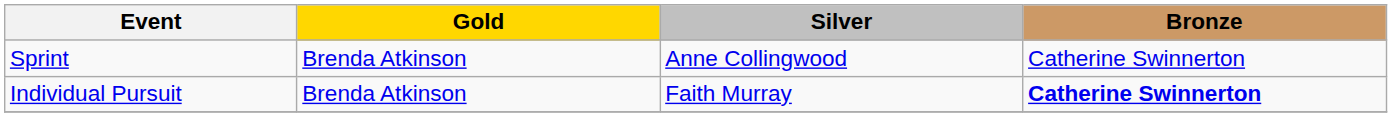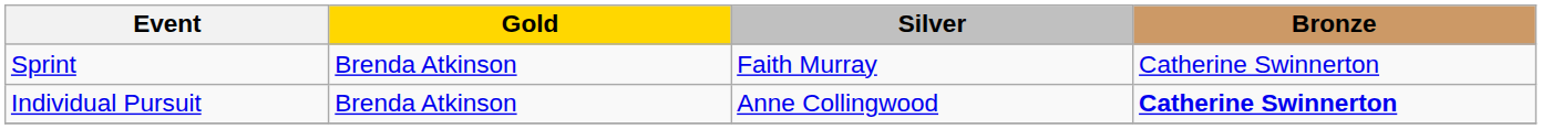 <table class="wikitable" style="font-size: 100%">
 <tr>
 <th width=200>Event</th>
 <th width=250 style="background-color: gold;">Gold</th>
 <th width=250 style="background-color: silver;">Silver</th>
 <th width=250 style="background-color: #cc9966;">Bronze</th>
 </tr>
 <tr>
 <td><a href='#'>Sprint</a></td>
 <td><a href='#'>Brenda Atkinson</a></td>
-<td><a href='#'>Anne Collingwood</a></td>
+<td><a href='#'>Faith Murray</a></td>
 <td><a href='#'>Catherine Swinnerton</a></td>
 </tr>
 <tr>
 <td><a href='#'>Individual Pursuit</a></td>
 <td><a href='#'>Brenda Atkinson</a></td>
-<td><a href='#'>Faith Murray</a></td>
+<td><a href='#'>Anne Collingwood</a></td>
 <td><strong><a href='#'>Catherine Swinnerton</a></strong></td>
 </tr>
 <tr>
 </tr>
 </table>
